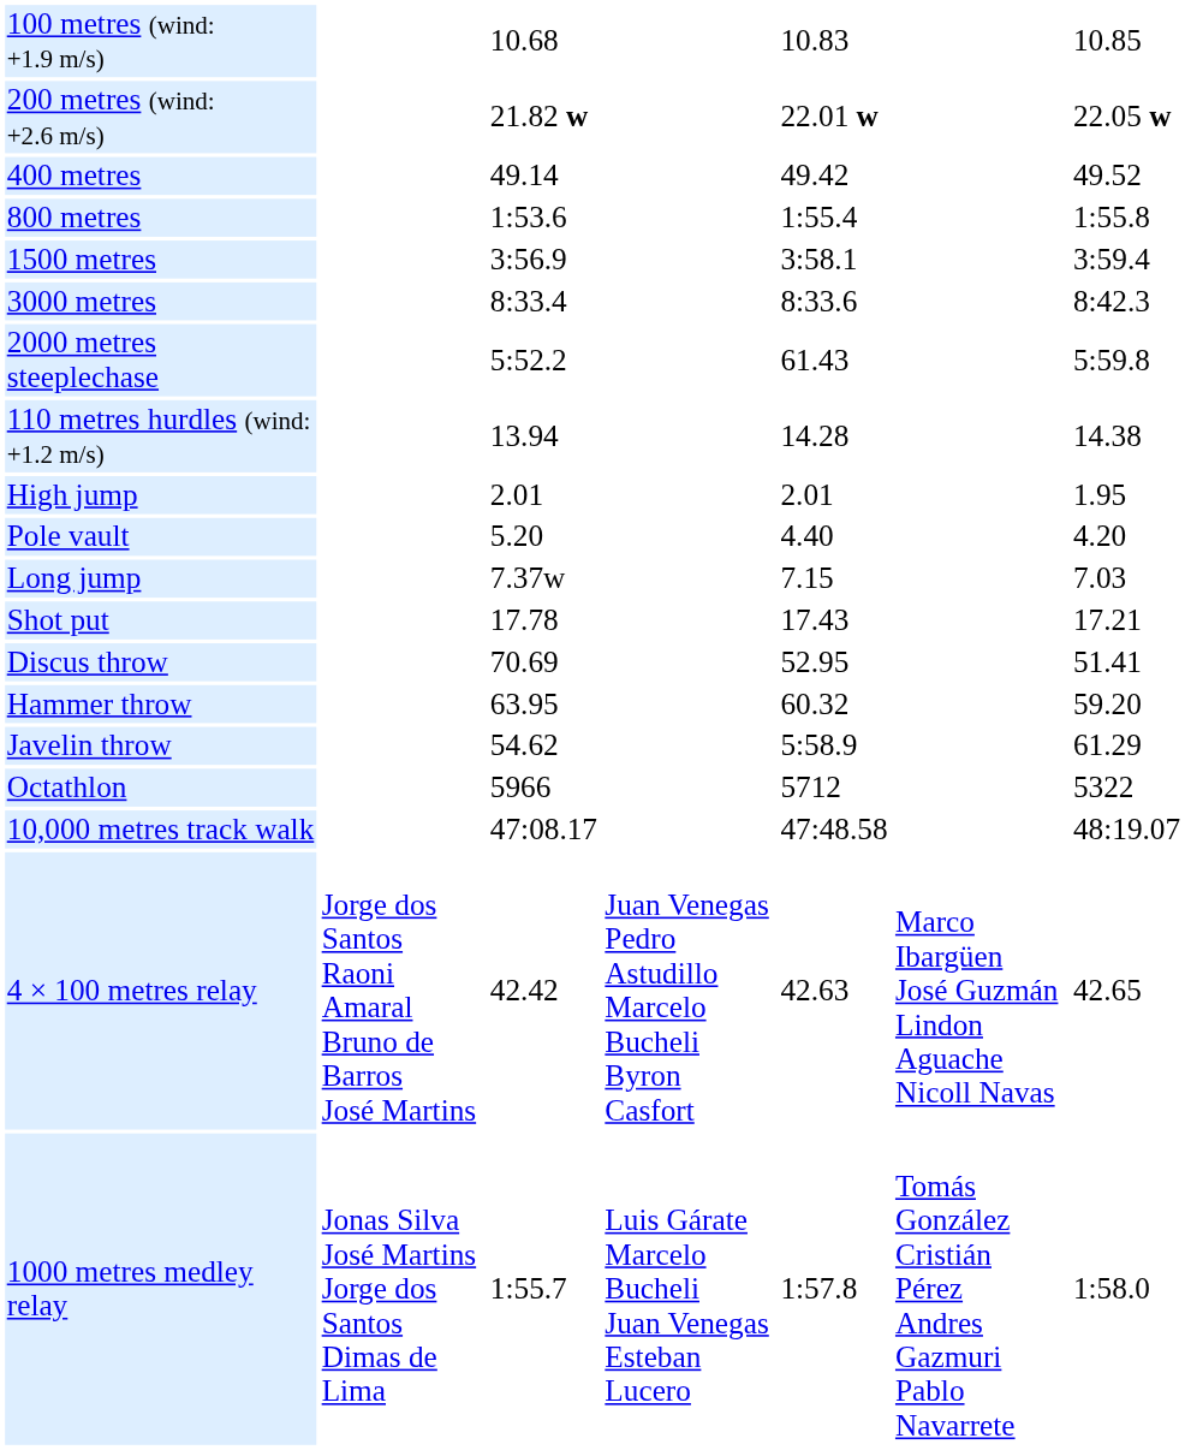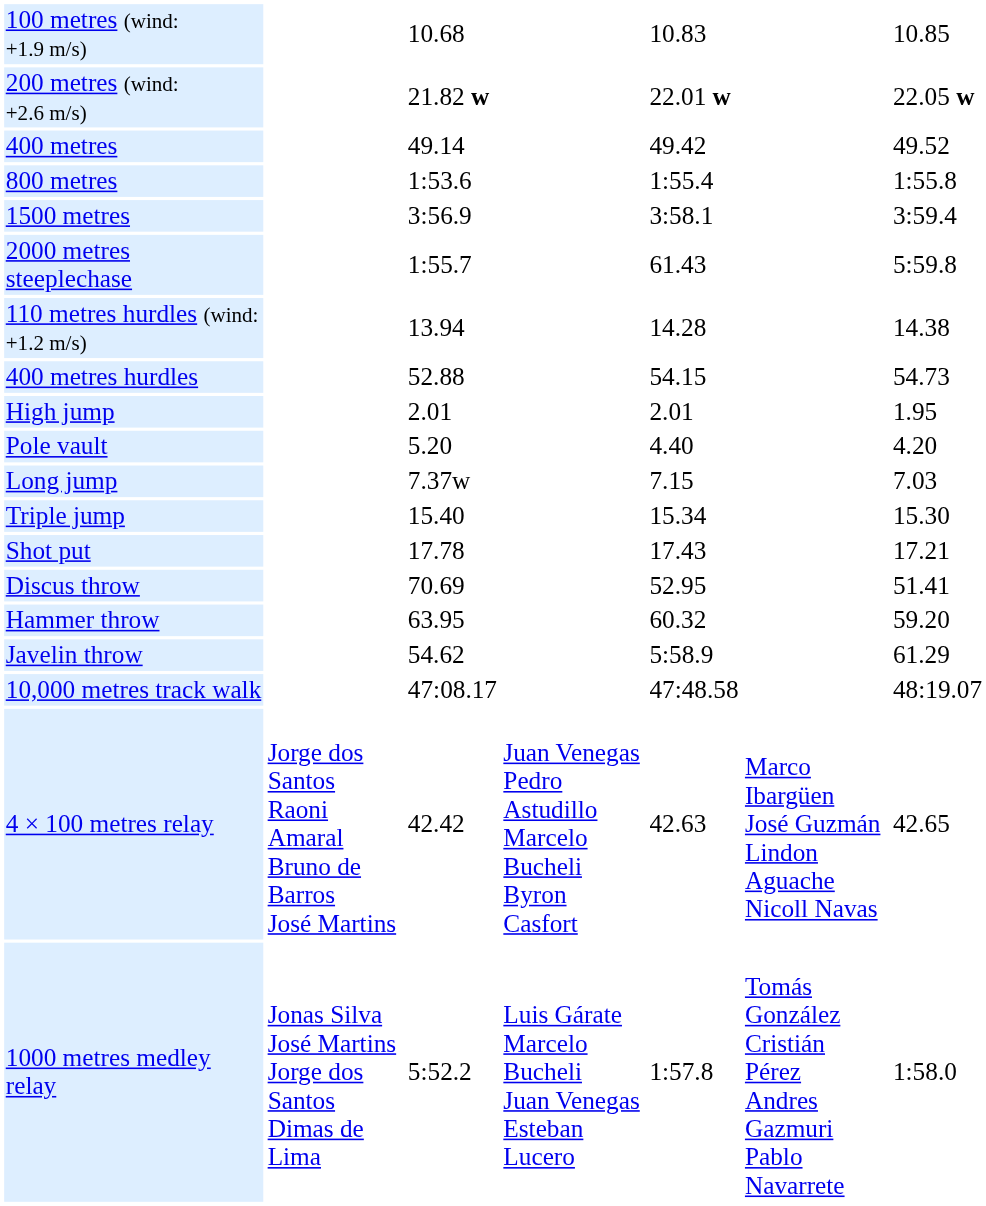 <table>
 <tr>
 <td bgcolor = DDEEFF><a href='#'>100 metres</a> <small>(wind: +1.9 m/s)</small></td>
 <td></td>
 <td>10.68</td>
 <td></td>
 <td>10.83</td>
 <td></td>
 <td>10.85</td>
 </tr>
 <tr>
 <td bgcolor = DDEEFF><a href='#'>200 metres</a> <small>(wind: +2.6 m/s)</small></td>
 <td></td>
 <td>21.82 <strong>w</strong></td>
 <td></td>
 <td>22.01 <strong>w</strong></td>
 <td></td>
 <td>22.05 <strong>w</strong></td>
 </tr>
 <tr>
 <td bgcolor = DDEEFF><a href='#'>400 metres</a></td>
 <td></td>
 <td>49.14</td>
 <td></td>
 <td>49.42</td>
 <td></td>
 <td>49.52</td>
 </tr>
 <tr>
 <td bgcolor = DDEEFF><a href='#'>800 metres</a></td>
 <td></td>
 <td>1:53.6</td>
 <td></td>
 <td>1:55.4</td>
 <td></td>
 <td>1:55.8</td>
 </tr>
 <tr>
 <td bgcolor = DDEEFF><a href='#'>1500 metres</a></td>
 <td></td>
 <td>3:56.9</td>
 <td></td>
 <td>3:58.1</td>
 <td></td>
 <td>3:59.4</td>
 </tr>
 <tr>
-<td bgcolor = DDEEFF><a href='#'>3000 metres</a></td>
-<td></td>
-<td>8:33.4</td>
-<td></td>
-<td>8:33.6</td>
-<td></td>
-<td>8:42.3</td>
-</tr>
-<tr>
 <td bgcolor = DDEEFF><a href='#'>2000 metres steeplechase</a></td>
 <td></td>
-<td>5:52.2</td>
+<td>1:55.7</td>
 <td></td>
 <td>61.43</td>
 <td></td>
 <td>5:59.8</td>
 </tr>
 <tr>
 <td bgcolor = DDEEFF><a href='#'>110 metres hurdles</a> <small>(wind: +1.2 m/s)</small></td>
 <td></td>
 <td>13.94</td>
 <td></td>
 <td>14.28</td>
 <td></td>
 <td>14.38</td>
+</tr>
+<tr>
+<td bgcolor = DDEEFF><a href='#'>400 metres hurdles</a></td>
+<td></td>
+<td>52.88</td>
+<td></td>
+<td>54.15</td>
+<td></td>
+<td>54.73</td>
 </tr>
 <tr>
 <td bgcolor = DDEEFF><a href='#'>High jump</a></td>
 <td></td>
 <td>2.01</td>
 <td></td>
 <td>2.01</td>
 <td> <br> </td>
 <td>1.95</td>
 </tr>
 <tr>
 <td bgcolor = DDEEFF><a href='#'>Pole vault</a></td>
 <td></td>
 <td>5.20</td>
 <td></td>
 <td>4.40</td>
 <td></td>
 <td>4.20</td>
 </tr>
 <tr>
 <td bgcolor = DDEEFF><a href='#'>Long jump</a></td>
 <td></td>
 <td>7.37w</td>
 <td></td>
 <td>7.15</td>
 <td></td>
 <td>7.03</td>
+</tr>
+<tr>
+<td bgcolor = DDEEFF><a href='#'>Triple jump</a></td>
+<td></td>
+<td>15.40</td>
+<td></td>
+<td>15.34</td>
+<td></td>
+<td>15.30</td>
 </tr>
 <tr>
 <td bgcolor = DDEEFF><a href='#'>Shot put</a></td>
 <td></td>
 <td>17.78</td>
 <td></td>
 <td>17.43</td>
 <td></td>
 <td>17.21</td>
 </tr>
 <tr>
 <td bgcolor = DDEEFF><a href='#'>Discus throw</a></td>
 <td></td>
 <td>70.69</td>
 <td></td>
 <td>52.95</td>
 <td></td>
 <td>51.41</td>
 </tr>
 <tr>
 <td bgcolor = DDEEFF><a href='#'>Hammer throw</a></td>
 <td></td>
 <td>63.95</td>
 <td></td>
 <td>60.32</td>
 <td></td>
 <td>59.20</td>
 </tr>
 <tr>
 <td bgcolor = DDEEFF><a href='#'>Javelin throw</a></td>
 <td></td>
 <td>54.62</td>
 <td></td>
 <td>5:58.9</td>
 <td></td>
 <td>61.29</td>
 </tr>
 <tr>
-<td bgcolor = DDEEFF><a href='#'>Octathlon</a></td>
-<td></td>
-<td>5966</td>
-<td></td>
-<td>5712</td>
-<td></td>
-<td>5322</td>
-</tr>
-<tr>
 <td bgcolor = DDEEFF><a href='#'>10,000 metres track walk</a></td>
 <td></td>
 <td>47:08.17</td>
 <td></td>
 <td>47:48.58</td>
 <td></td>
 <td>48:19.07</td>
 </tr>
 <tr>
 <td bgcolor = DDEEFF><a href='#'>4 × 100 metres relay</a></td>
 <td> <br> <a href='#'>Jorge dos Santos</a> <br> <a href='#'>Raoni Amaral</a> <br> <a href='#'>Bruno de Barros</a> <br> <a href='#'>José Martins</a></td>
 <td>42.42</td>
 <td> <br> <a href='#'>Juan Venegas</a> <br> <a href='#'>Pedro Astudillo</a> <br> <a href='#'>Marcelo Bucheli</a> <br> <a href='#'>Byron Casfort</a></td>
 <td>42.63</td>
 <td> <br> <a href='#'>Marco Ibargüen</a> <br> <a href='#'>José Guzmán</a> <br> <a href='#'>Lindon Aguache</a> <br> <a href='#'>Nicoll Navas</a></td>
 <td>42.65</td>
 </tr>
 <tr>
 <td bgcolor = DDEEFF><a href='#'>1000 metres medley relay</a></td>
 <td> <br> <a href='#'>Jonas Silva</a> <br> <a href='#'>José Martins</a> <br> <a href='#'>Jorge dos Santos</a> <br> <a href='#'>Dimas de Lima</a></td>
-<td>1:55.7</td>
+<td>5:52.2</td>
 <td> <br> <a href='#'>Luis Gárate</a> <br> <a href='#'>Marcelo Bucheli</a> <br> <a href='#'>Juan Venegas</a> <br> <a href='#'>Esteban Lucero</a></td>
 <td>1:57.8</td>
 <td> <br> <a href='#'>Tomás González</a> <br> <a href='#'>Cristián Pérez</a> <br> <a href='#'>Andres Gazmuri</a> <br> <a href='#'>Pablo Navarrete</a></td>
 <td>1:58.0</td>
 </tr>
 </table>
